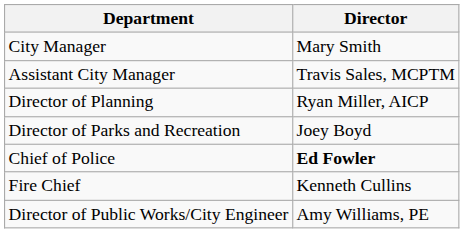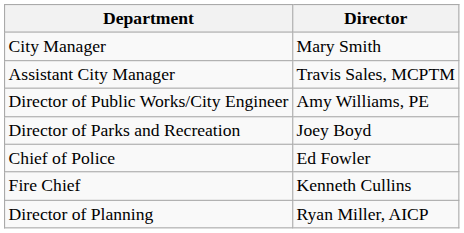 <table class="wikitable">
 <tr>
 <th>Department</th>
 <th>Director</th>
 </tr>
 <tr>
 <td>City Manager</td>
 <td>Mary Smith</td>
 </tr>
 <tr>
 <td>Assistant City Manager</td>
 <td>Travis Sales, MCPTM</td>
 </tr>
 <tr>
-<td>Director of Planning</td>
-<td>Ryan Miller, AICP</td>
+<td>Director of Public Works/City Engineer</td>
+<td>Amy Williams, PE</td>
 </tr>
 <tr>
 <td>Director of Parks and Recreation</td>
 <td>Joey Boyd</td>
 </tr>
 <tr>
 <td>Chief of Police</td>
-<td><strong>Ed Fowler</strong></td>
+<td>Ed Fowler</td>
 </tr>
 <tr>
 <td>Fire Chief</td>
 <td>Kenneth Cullins</td>
 </tr>
 <tr>
-<td>Director of Public Works/City Engineer</td>
-<td>Amy Williams, PE</td>
+<td>Director of Planning</td>
+<td>Ryan Miller, AICP</td>
 </tr>
 </table>
